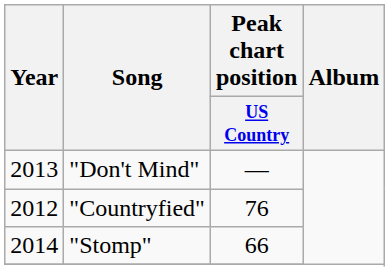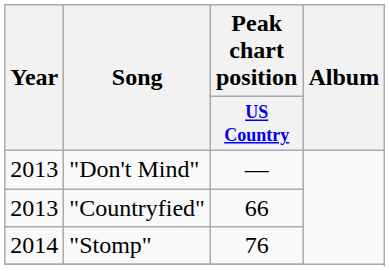 <table class="wikitable">
 <tr>
 <th rowspan="2">Year</th>
 <th rowspan="2">Song</th>
 <th colspan="1">Peak chart position</th>
 <th rowspan="2">Album</th>
 </tr>
 <tr>
 <th style="width:3em;font-size:75%"><a href='#'>US Country</a></th>
 </tr>
 <tr>
 <td align="center" rowspan="1">2013</td>
 <td>"Don't Mind"</td>
 <td style="text-align:center;">—</td>
 </tr>
 <tr>
-<td align="center" rowspan="1">2012</td>
+<td align="center" rowspan="1">2013</td>
 <td>"Countryfied"</td>
-<td style="text-align:center;">76</td>
+<td style="text-align:center;">66</td>
 </tr>
 <tr>
 <td align="center" rowspan="1">2014</td>
 <td>"Stomp"</td>
-<td style="text-align:center;">66</td>
+<td style="text-align:center;">76</td>
 </tr>
 <tr>
 </tr>
 </table>
